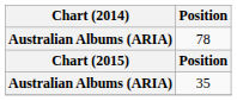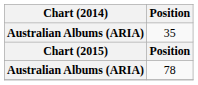 <table class="wikitable plainrowheaders sortable" style="text-align:center;">
 <tr>
 <th scope="col">Chart (2014)</th>
 <th scope="col">Position</th>
 </tr>
 <tr>
 <th scope="row">Australian Albums (ARIA)</th>
-<td>78</td>
+<td>35</td>
 </tr>
 <tr>
 <th scope="col">Chart (2015)</th>
 <th scope="col">Position</th>
 </tr>
 <tr>
 <th scope="row">Australian Albums (ARIA)</th>
-<td>35</td>
+<td>78</td>
 </tr>
 <tr>
 </tr>
 </table>
